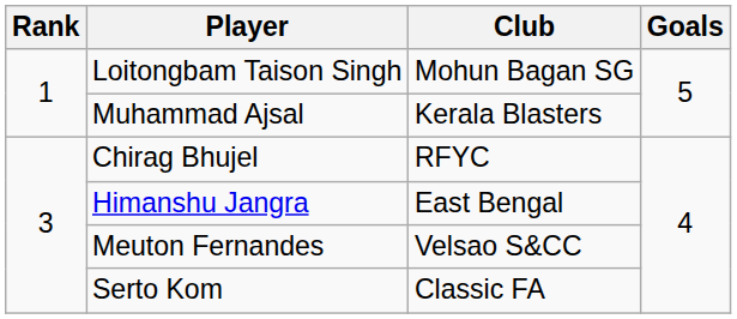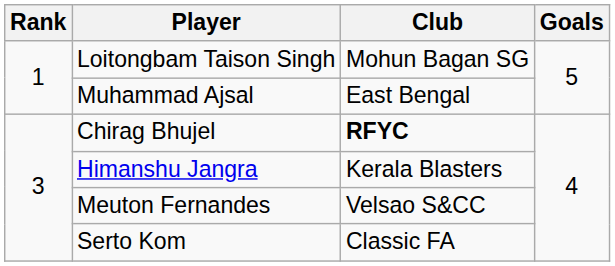 <table class="wikitable">
 <tr>
 <th>Rank</th>
 <th>Player</th>
 <th>Club</th>
 <th>Goals</th>
 </tr>
 <tr>
 <td rowspan="2" align="center">1</td>
 <td>Loitongbam Taison Singh</td>
 <td>Mohun Bagan SG</td>
 <td rowspan="2" align="center">5</td>
 </tr>
 <tr>
 <td>Muhammad Ajsal</td>
-<td>Kerala Blasters</td>
+<td>East Bengal</td>
 </tr>
 <tr>
 <td rowspan="4" align="center">3</td>
 <td>Chirag Bhujel</td>
-<td>RFYC</td>
+<td><strong>RFYC</strong></td>
 <td rowspan="4" align="center">4</td>
 </tr>
 <tr>
 <td><a href='#'>Himanshu Jangra</a></td>
-<td>East Bengal</td>
+<td>Kerala Blasters</td>
 </tr>
 <tr>
 <td>Meuton Fernandes</td>
 <td>Velsao S&CC</td>
 </tr>
 <tr>
 <td>Serto Kom</td>
 <td>Classic FA</td>
 </tr>
 </table>
